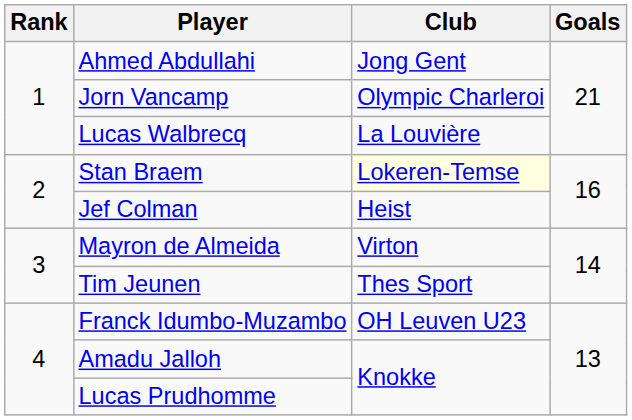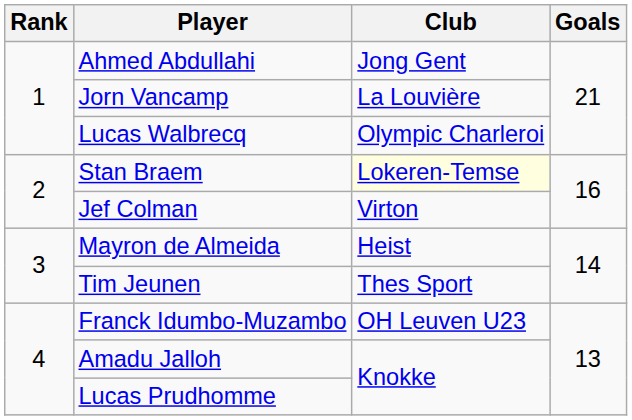 <table class="wikitable" style="text-align:center">
 <tr>
 <th>Rank</th>
 <th>Player</th>
 <th>Club</th>
 <th>Goals</th>
 </tr>
 <tr>
 <td rowspan=3>1</td>
 <td align="left"> <a href='#'>Ahmed Abdullahi</a></td>
 <td align="left"><a href='#'>Jong Gent</a></td>
 <td rowspan=3>21</td>
 </tr>
 <tr>
 <td align="left"> <a href='#'>Jorn Vancamp</a></td>
-<td align="left"><a href='#'>Olympic Charleroi</a></td>
+<td align="left"><a href='#'>La Louvière</a></td>
 </tr>
 <tr>
 <td align="left"> <a href='#'>Lucas Walbrecq</a></td>
-<td align="left"><a href='#'>La Louvière</a></td>
+<td align="left"><a href='#'>Olympic Charleroi</a></td>
 </tr>
 <tr>
 <td rowspan=2>2</td>
 <td align="left"> <a href='#'>Stan Braem</a></td>
 <td align="left" style="background: lightyellow;"><a href='#'>Lokeren-Temse</a></td>
 <td rowspan=2>16</td>
 </tr>
 <tr>
 <td align="left"> <a href='#'>Jef Colman</a></td>
-<td align="left"><a href='#'>Heist</a></td>
+<td align="left"><a href='#'>Virton</a></td>
 </tr>
 <tr>
 <td rowspan=2>3</td>
 <td align="left"> <a href='#'>Mayron de Almeida</a></td>
-<td align="left"><a href='#'>Virton</a></td>
+<td align="left"><a href='#'>Heist</a></td>
 <td rowspan=2>14</td>
 </tr>
 <tr>
 <td align="left"> <a href='#'>Tim Jeunen</a></td>
 <td align="left"><a href='#'>Thes Sport</a></td>
 </tr>
 <tr>
 <td rowspan=3>4</td>
 <td align="left"> <a href='#'>Franck Idumbo-Muzambo</a></td>
 <td align="left"><a href='#'>OH Leuven U23</a></td>
 <td rowspan=3>13</td>
 </tr>
 <tr>
 <td align="left"> <a href='#'>Amadu Jalloh</a></td>
 <td rowspan="2" align="left"><a href='#'>Knokke</a></td>
 </tr>
 <tr>
 <td align="left"> <a href='#'>Lucas Prudhomme</a></td>
 </tr>
 </table>
